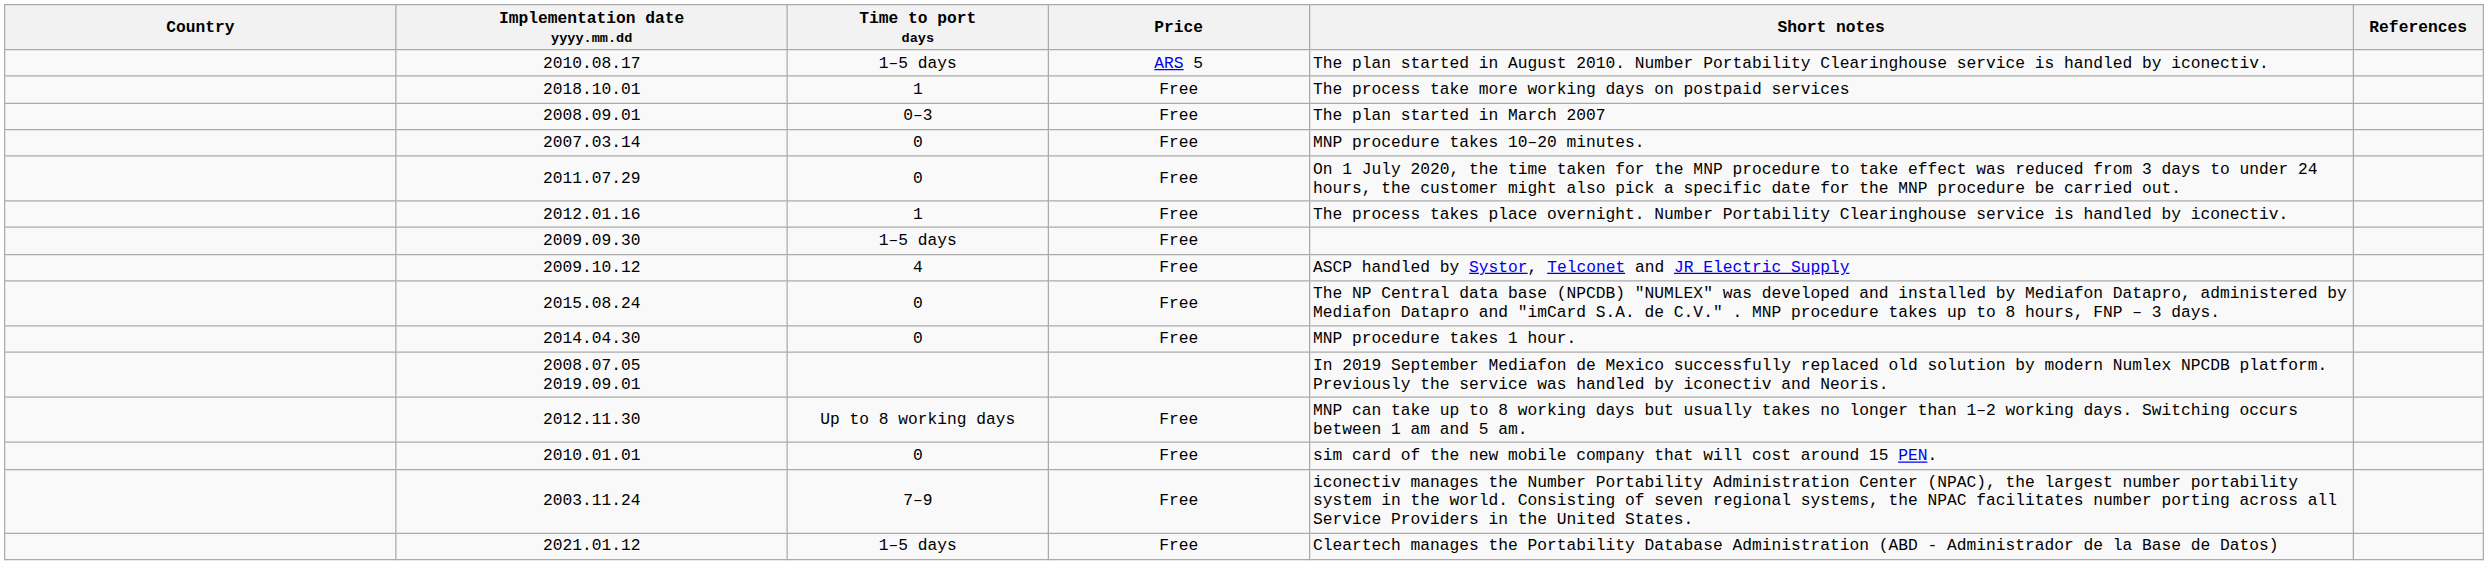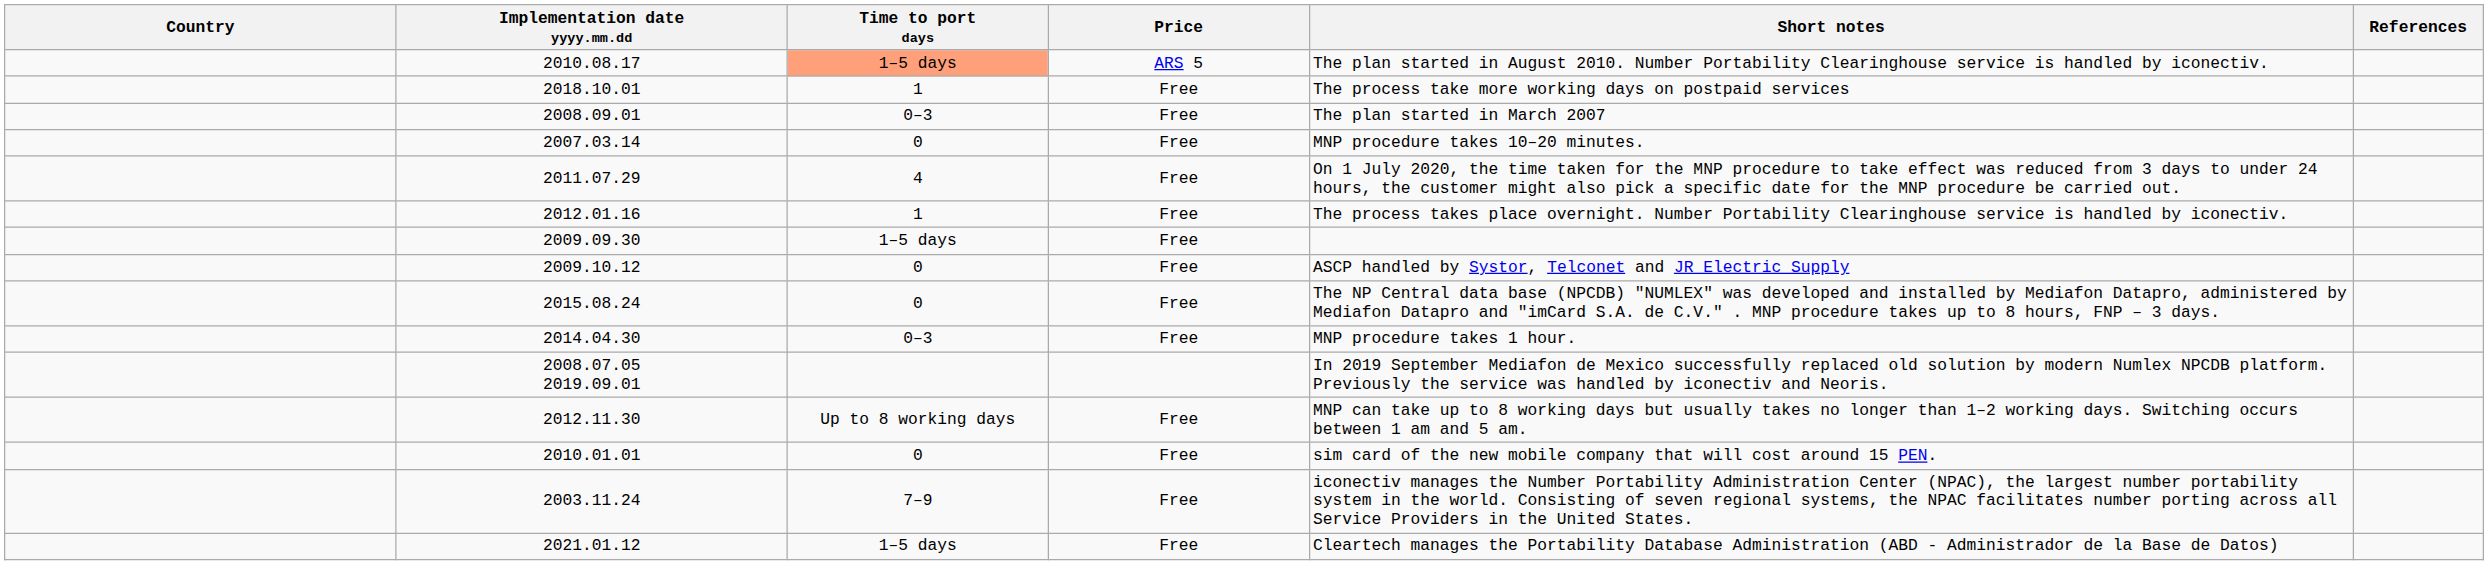 <table class="wikitable sortable" style="width:100%;">
 <tr>
 <th style="width:15%;">Country</th>
 <th style="width:15%;">Implementation date<br><small>yyyy.mm.dd</small></th>
 <th style="width:10%;">Time to port<br><small>days</small></th>
 <th style="width:10%;">Price</th>
 <th style="width:40%;" class="unsortable">Short notes</th>
 <th style="width:5%;" class="unsortable">References</th>
 </tr>
 <tr>
 <td></td>
 <td style="text-align:center;">2010.08.17</td>
-<td style="text-align:center;">1–5 days</td>
+<td style="background: lightsalmon; text-align:center;">1–5 days</td>
 <td style="text-align:center;"><a href='#'>ARS</a> 5</td>
 <td>The plan started in August 2010. Number Portability Clearinghouse service is handled by iconectiv.</td>
 <td></td>
 </tr>
 <tr>
 <td></td>
 <td style="text-align:center;">2018.10.01</td>
 <td style="text-align:center;">1</td>
 <td style="text-align:center;">Free</td>
 <td>The process take more working days on postpaid services</td>
 <td></td>
 </tr>
 <tr>
 <td></td>
 <td style="text-align:center;">2008.09.01</td>
 <td style="text-align:center;">0–3</td>
 <td style="text-align:center;">Free</td>
 <td>The plan started in March 2007</td>
 <td></td>
 </tr>
 <tr>
 <td></td>
 <td style="text-align:center;">2007.03.14</td>
 <td style="text-align:center;">0</td>
 <td style="text-align:center;">Free</td>
 <td>MNP procedure takes 10–20 minutes.</td>
 <td></td>
 </tr>
 <tr>
 <td></td>
 <td style="text-align:center;">2011.07.29</td>
-<td style="text-align:center;">0</td>
+<td style="text-align:center;">4</td>
 <td style="text-align:center;">Free</td>
 <td>On 1 July 2020, the time taken for the MNP procedure to take effect was reduced from 3 days to under 24 hours, the customer might also pick a specific date for the MNP procedure be carried out.</td>
 <td></td>
 </tr>
 <tr>
 <td></td>
 <td style="text-align:center;">2012.01.16</td>
 <td style="text-align:center;">1</td>
 <td style="text-align:center;">Free</td>
 <td>The process takes place overnight. Number Portability Clearinghouse service is handled by iconectiv.</td>
 <td></td>
 </tr>
 <tr>
 <td></td>
 <td style="text-align:center;">2009.09.30</td>
 <td style="text-align:center;">1–5 days</td>
 <td style="text-align:center;">Free</td>
 <td></td>
 <td></td>
 </tr>
 <tr>
 <td></td>
 <td style="text-align:center;">2009.10.12</td>
-<td style="text-align:center;">4</td>
+<td style="text-align:center;">0</td>
 <td style="text-align:center;">Free</td>
 <td>ASCP handled by <a href='#'>Systor</a>, <a href='#'>Telconet</a> and <a href='#'>JR Electric Supply</a></td>
 <td></td>
 </tr>
 <tr>
 <td></td>
 <td style="text-align:center;">2015.08.24</td>
 <td style="text-align:center;">0</td>
 <td style="text-align:center;">Free</td>
 <td>The NP Central data base (NPCDB) "NUMLEX" was developed and installed by Mediafon Datapro, administered by Mediafon Datapro and "imCard S.A. de C.V." . MNP procedure takes up to 8 hours, FNP – 3 days.</td>
 <td></td>
 </tr>
 <tr>
 <td></td>
 <td style="text-align:center;">2014.04.30</td>
-<td style="text-align:center;">0</td>
+<td style="text-align:center;">0–3</td>
 <td style="text-align:center;">Free</td>
 <td>MNP procedure takes 1 hour.</td>
 <td></td>
 </tr>
 <tr>
 <td></td>
 <td style="text-align:center;">2008.07.05<br>2019.09.01</td>
 <td></td>
 <td style="text-align:center;"></td>
 <td>In 2019 September Mediafon de Mexico successfully replaced old solution by modern Numlex NPCDB platform.<br>Previously the service was handled by iconectiv and Neoris.</td>
 <td></td>
 </tr>
 <tr>
 <td></td>
 <td style="text-align:center;">2012.11.30</td>
 <td style="text-align:center;">Up to 8 working days</td>
 <td style="text-align:center;">Free</td>
 <td>MNP can take up to 8 working days but usually takes no longer than 1–2 working days. Switching occurs between 1 am and 5 am.</td>
 <td></td>
 </tr>
 <tr>
 <td></td>
 <td style="text-align:center;">2010.01.01</td>
 <td style="text-align:center;">0</td>
 <td style="text-align:center;">Free</td>
 <td>sim card of the new mobile company that will cost around 15 <a href='#'>PEN</a>.</td>
 <td></td>
 </tr>
 <tr>
 <td></td>
 <td style="text-align:center;">2003.11.24</td>
 <td style="text-align:center;">7–9</td>
 <td style="text-align:center;">Free</td>
 <td>iconectiv manages the Number Portability Administration Center (NPAC), the largest number portability system in the world. Consisting of seven regional systems, the NPAC facilitates number porting across all Service Providers in the United States.</td>
 <td></td>
 </tr>
 <tr>
 <td></td>
 <td style="text-align:center;">2021.01.12</td>
 <td style="text-align:center;">1–5 days</td>
 <td style="text-align:center;">Free</td>
 <td>Cleartech manages the Portability Database Administration (ABD - Administrador de la Base de Datos)</td>
 <td></td>
 </tr>
 </table>
